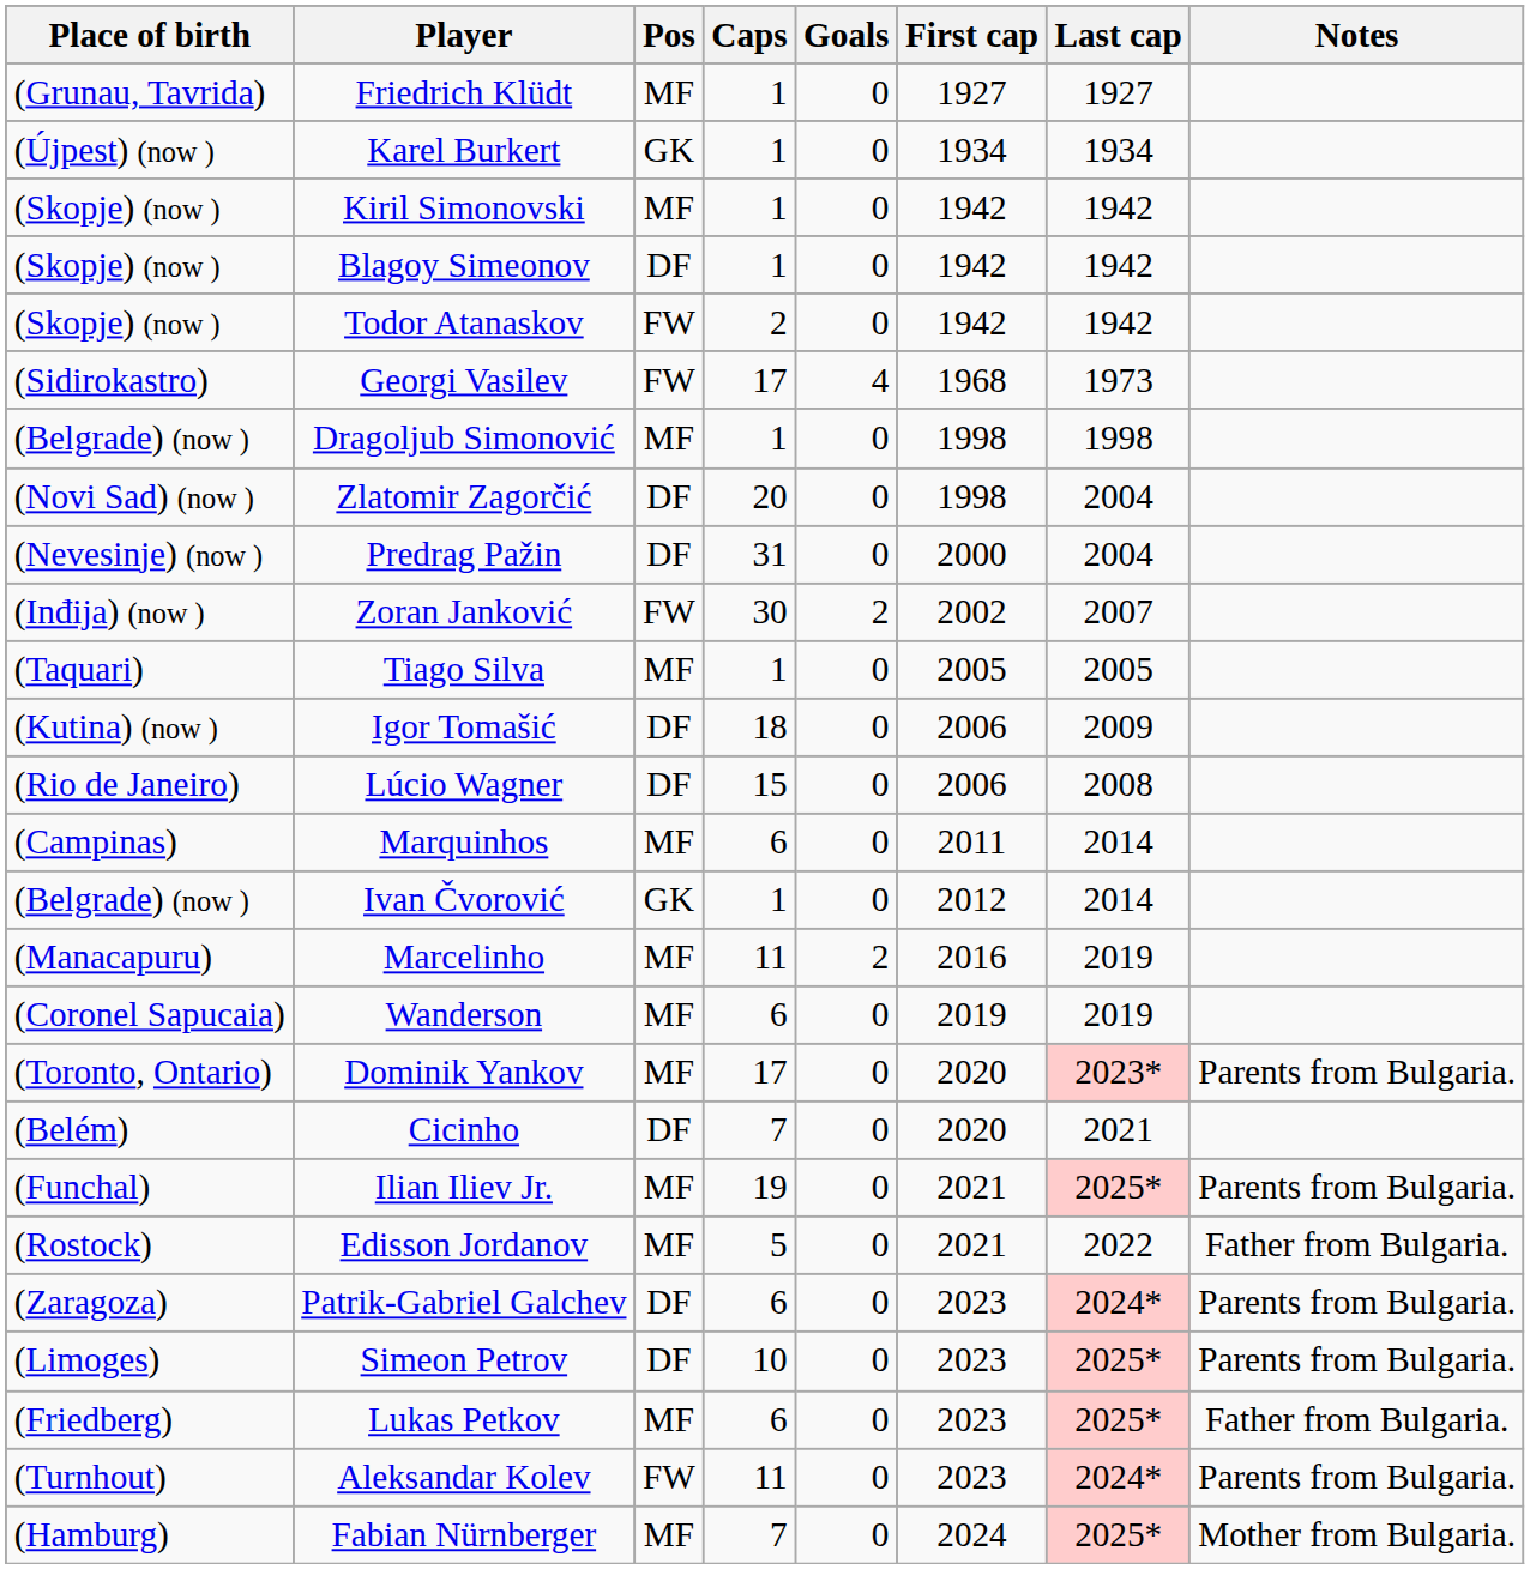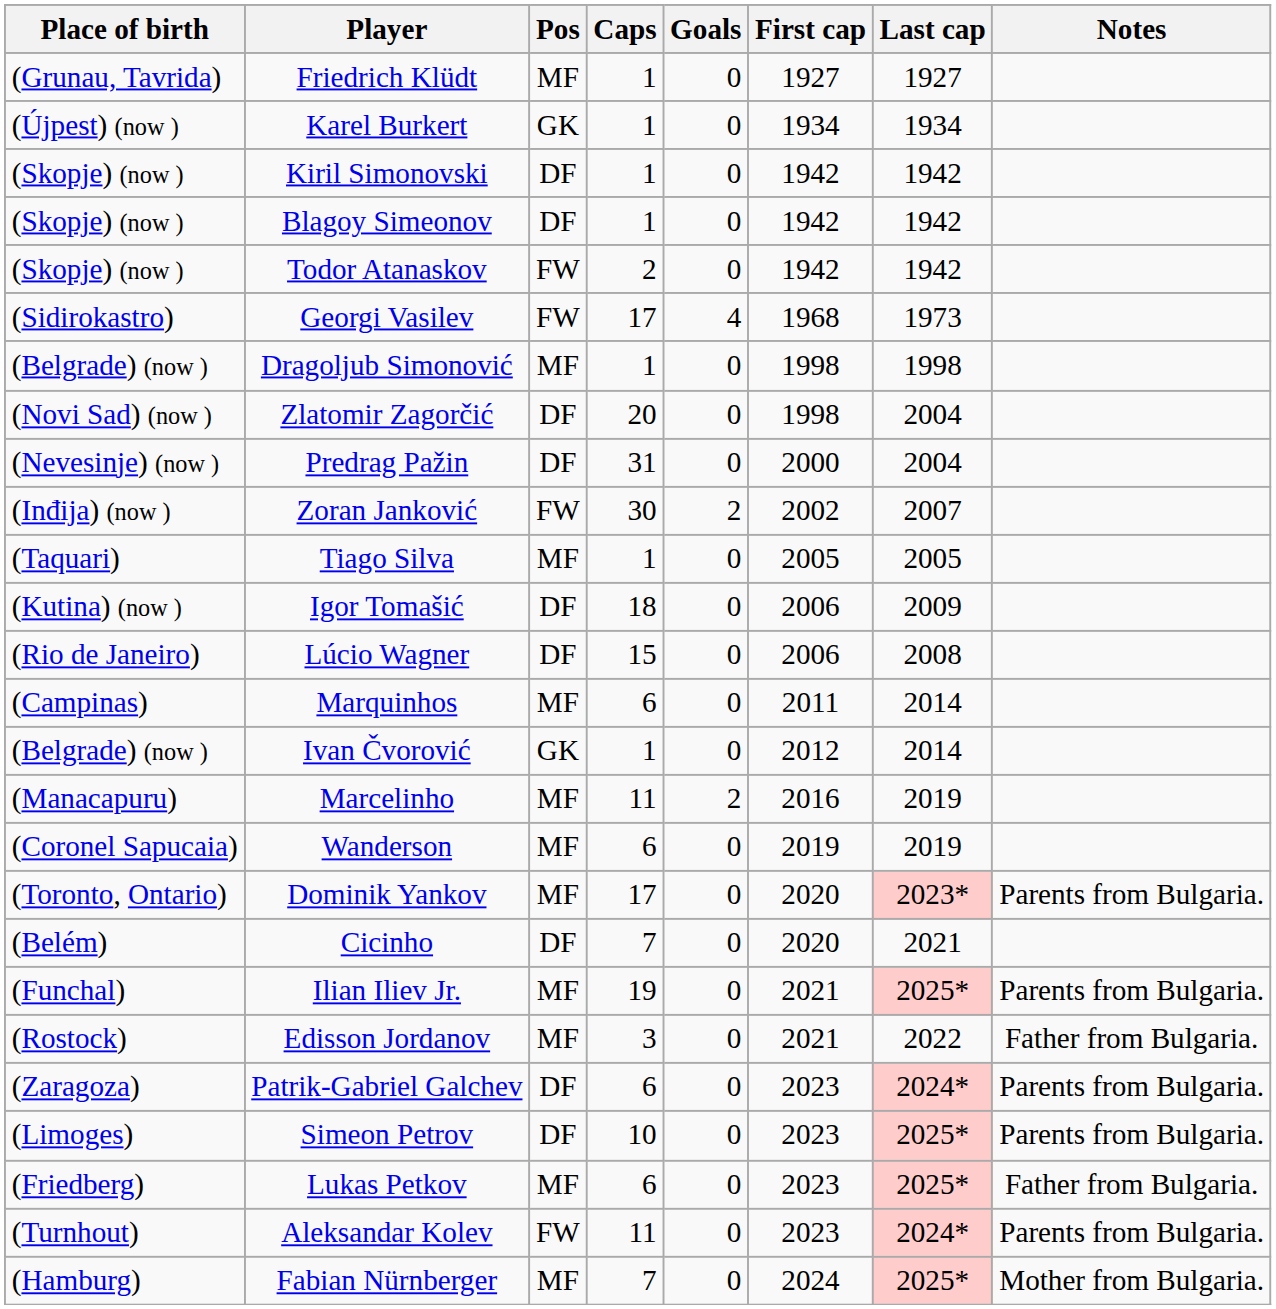 <table class="wikitable plainrowheaders sortable" style="text-align:center;font-size:95%">
 <tr>
 <th>Place of birth</th>
 <th>Player</th>
 <th>Pos</th>
 <th>Caps</th>
 <th>Goals</th>
 <th>First cap</th>
 <th>Last cap</th>
 <th class="unsortable">Notes</th>
 </tr>
 <tr>
 <td align="left"> (<a href='#'>Grunau, Tavrida</a>)</td>
 <td><a href='#'>Friedrich Klüdt</a></td>
 <td>MF</td>
 <td align="right">1</td>
 <td align="right">0</td>
 <td>1927</td>
 <td>1927</td>
 <td></td>
 </tr>
 <tr>
 <td align="left"> (<a href='#'>Újpest</a>) <small>  (now )</small></td>
 <td><a href='#'>Karel Burkert</a></td>
 <td>GK</td>
 <td align="right">1</td>
 <td align="right">0</td>
 <td>1934</td>
 <td>1934</td>
 <td></td>
 </tr>
 <tr>
 <td align="left"> (<a href='#'>Skopje</a>) <small>  (now )</small></td>
 <td><a href='#'>Kiril Simonovski</a></td>
-<td>MF</td>
+<td>DF</td>
 <td align="right">1</td>
 <td align="right">0</td>
 <td>1942</td>
 <td>1942</td>
 <td></td>
 </tr>
 <tr>
 <td align="left"> (<a href='#'>Skopje</a>) <small>  (now )</small></td>
 <td><a href='#'>Blagoy Simeonov</a></td>
 <td>DF</td>
 <td align="right">1</td>
 <td align="right">0</td>
 <td>1942</td>
 <td>1942</td>
 <td></td>
 </tr>
 <tr>
 <td align="left"> (<a href='#'>Skopje</a>) <small>  (now )</small></td>
 <td><a href='#'>Todor Atanaskov</a></td>
 <td>FW</td>
 <td align="right">2</td>
 <td align="right">0</td>
 <td>1942</td>
 <td>1942</td>
 <td></td>
 </tr>
 <tr>
 <td align="left"> (<a href='#'>Sidirokastro</a>)</td>
 <td><a href='#'>Georgi Vasilev</a></td>
 <td>FW</td>
 <td align="right">17</td>
 <td align="right">4</td>
 <td>1968</td>
 <td>1973</td>
 <td></td>
 </tr>
 <tr>
 <td align="left"> (<a href='#'>Belgrade</a>) <small>  (now )</small></td>
 <td><a href='#'>Dragoljub Simonović</a></td>
 <td>MF</td>
 <td align="right">1</td>
 <td align="right">0</td>
 <td>1998</td>
 <td>1998</td>
 <td></td>
 </tr>
 <tr>
 <td align="left"> (<a href='#'>Novi Sad</a>) <small>  (now )</small></td>
 <td><a href='#'>Zlatomir Zagorčić</a></td>
 <td>DF</td>
 <td align="right">20</td>
 <td align="right">0</td>
 <td>1998</td>
 <td>2004</td>
 <td></td>
 </tr>
 <tr>
 <td align="left"> (<a href='#'>Nevesinje</a>) <small>  (now )</small></td>
 <td><a href='#'>Predrag Pažin</a></td>
 <td>DF</td>
 <td align="right">31</td>
 <td align="right">0</td>
 <td>2000</td>
 <td>2004</td>
 <td></td>
 </tr>
 <tr>
 <td align="left"> (<a href='#'>Inđija</a>) <small>  (now )</small></td>
 <td><a href='#'>Zoran Janković</a></td>
 <td>FW</td>
 <td align="right">30</td>
 <td align="right">2</td>
 <td>2002</td>
 <td>2007</td>
 <td></td>
 </tr>
 <tr>
 <td align="left"> (<a href='#'>Taquari</a>)</td>
 <td><a href='#'>Tiago Silva</a></td>
 <td>MF</td>
 <td align="right">1</td>
 <td align="right">0</td>
 <td>2005</td>
 <td>2005</td>
 <td></td>
 </tr>
 <tr>
 <td align="left"> (<a href='#'>Kutina</a>) <small>  (now )</small></td>
 <td><a href='#'>Igor Tomašić</a></td>
 <td>DF</td>
 <td align="right">18</td>
 <td align="right">0</td>
 <td>2006</td>
 <td>2009</td>
 <td></td>
 </tr>
 <tr>
 <td align="left"> (<a href='#'>Rio de Janeiro</a>)</td>
 <td><a href='#'>Lúcio Wagner</a></td>
 <td>DF</td>
 <td align="right">15</td>
 <td align="right">0</td>
 <td>2006</td>
 <td>2008</td>
 <td></td>
 </tr>
 <tr>
 <td align="left"> (<a href='#'>Campinas</a>)</td>
 <td><a href='#'>Marquinhos</a></td>
 <td>MF</td>
 <td align="right">6</td>
 <td align="right">0</td>
 <td>2011</td>
 <td>2014</td>
 <td></td>
 </tr>
 <tr>
 <td align="left"> (<a href='#'>Belgrade</a>) <small>  (now )</small></td>
 <td><a href='#'>Ivan Čvorović</a></td>
 <td>GK</td>
 <td align="right">1</td>
 <td align="right">0</td>
 <td>2012</td>
 <td>2014</td>
 <td></td>
 </tr>
 <tr>
 <td align="left"> (<a href='#'>Manacapuru</a>)</td>
 <td><a href='#'>Marcelinho</a></td>
 <td>MF</td>
 <td align="right">11</td>
 <td align="right">2</td>
 <td>2016</td>
 <td>2019</td>
 <td></td>
 </tr>
 <tr>
 <td align="left"> (<a href='#'>Coronel Sapucaia</a>)</td>
 <td><a href='#'>Wanderson</a></td>
 <td>MF</td>
 <td align="right">6</td>
 <td align="right">0</td>
 <td>2019</td>
 <td>2019</td>
 <td></td>
 </tr>
 <tr>
 <td align="left"> (<a href='#'>Toronto</a>, <a href='#'>Ontario</a>)</td>
 <td><a href='#'>Dominik Yankov</a></td>
 <td>MF</td>
 <td align="right">17</td>
 <td align="right">0</td>
 <td>2020</td>
 <td bgcolor="#FFCCCC">2023*</td>
 <td>Parents from Bulgaria.</td>
 </tr>
 <tr>
 <td align="left"> (<a href='#'>Belém</a>)</td>
 <td><a href='#'>Cicinho</a></td>
 <td>DF</td>
 <td align="right">7</td>
 <td align="right">0</td>
 <td>2020</td>
 <td>2021</td>
 <td></td>
 </tr>
 <tr>
 <td align="left"> (<a href='#'>Funchal</a>)</td>
 <td><a href='#'>Ilian Iliev Jr.</a></td>
 <td>MF</td>
 <td align="right">19</td>
 <td align="right">0</td>
 <td>2021</td>
 <td bgcolor="#FFCCCC">2025*</td>
 <td>Parents from Bulgaria.</td>
 </tr>
 <tr>
 <td align="left"> (<a href='#'>Rostock</a>)</td>
 <td><a href='#'>Edisson Jordanov</a></td>
 <td>MF</td>
-<td align="right">5</td>
+<td align="right">3</td>
 <td align="right">0</td>
 <td>2021</td>
 <td>2022</td>
 <td>Father from Bulgaria.</td>
 </tr>
 <tr>
 <td align="left"> (<a href='#'>Zaragoza</a>)</td>
 <td><a href='#'>Patrik-Gabriel Galchev</a></td>
 <td>DF</td>
 <td align="right">6</td>
 <td align="right">0</td>
 <td>2023</td>
 <td bgcolor="#FFCCCC">2024*</td>
 <td>Parents from Bulgaria.</td>
 </tr>
 <tr>
 <td align="left"> (<a href='#'>Limoges</a>)</td>
 <td><a href='#'>Simeon Petrov</a></td>
 <td>DF</td>
 <td align="right">10</td>
 <td align="right">0</td>
 <td>2023</td>
 <td bgcolor="#FFCCCC">2025*</td>
 <td>Parents from Bulgaria.</td>
 </tr>
 <tr>
 <td align="left"> (<a href='#'>Friedberg</a>)</td>
 <td><a href='#'>Lukas Petkov</a></td>
 <td>MF</td>
 <td align="right">6</td>
 <td align="right">0</td>
 <td>2023</td>
 <td bgcolor="#FFCCCC">2025*</td>
 <td>Father from Bulgaria.</td>
 </tr>
 <tr>
 <td align="left"> (<a href='#'>Turnhout</a>)</td>
 <td><a href='#'>Aleksandar Kolev</a></td>
 <td>FW</td>
 <td align="right">11</td>
 <td align="right">0</td>
 <td>2023</td>
 <td bgcolor="#FFCCCC">2024*</td>
 <td>Parents from Bulgaria.</td>
 </tr>
 <tr>
 <td align="left"> (<a href='#'>Hamburg</a>)</td>
 <td><a href='#'>Fabian Nürnberger</a></td>
 <td>MF</td>
 <td align="right">7</td>
 <td align="right">0</td>
 <td>2024</td>
 <td bgcolor="#FFCCCC">2025*</td>
 <td>Mother from Bulgaria.</td>
 </tr>
 <tr>
 </tr>
 </table>
